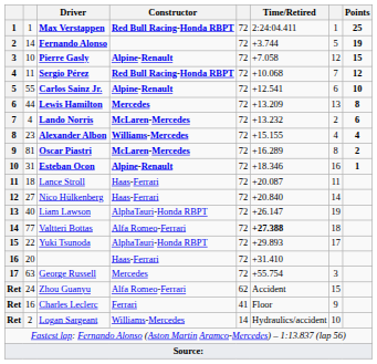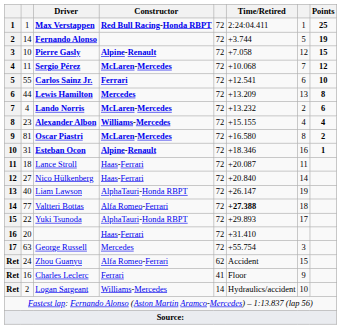 <table class="wikitable sortable" style="font-size: 85%;">
 <tr>
 <th scope="col"></th>
 <th scope="col"></th>
 <th scope="col">Driver</th>
 <th scope="col">Constructor</th>
 <th scope="col"></th>
 <th class="unsortable" scope="col">Time/Retired</th>
 <th scope="col"></th>
 <th scope="col">Points</th>
 </tr>
 <tr>
 <th>1</th>
 <td align="center">1</td>
 <td data-sort-value="ver"><strong> <a href='#'>Max Verstappen</a></strong></td>
 <td><strong><a href='#'>Red Bull Racing</a>-<a href='#'>Honda RBPT</a></strong></td>
 <td>72</td>
 <td>2:24:04.411</td>
 <td align="center">1</td>
 <td align="center"><strong>25</strong></td>
 </tr>
 <tr>
 <th>2</th>
 <td align="center">14</td>
 <td data-sort-value="alo"><strong> <a href='#'>Fernando Alonso</a></strong></td>
 <td><strong></strong></td>
 <td>72</td>
 <td>+3.744</td>
 <td align="center">5</td>
 <td align="center"><strong>19</strong></td>
 </tr>
 <tr>
 <th>3</th>
 <td align="center">10</td>
 <td data-sort-value="gas"> <strong><a href='#'>Pierre Gasly</a></strong></td>
 <td><strong><a href='#'>Alpine</a>-<a href='#'>Renault</a></strong></td>
 <td>72</td>
 <td>+7.058</td>
 <td align="center">12</td>
 <td align="center"><strong>15</strong></td>
 </tr>
 <tr>
 <th>4</th>
 <td align="center">11</td>
 <td data-sort-value="per"><strong> <a href='#'>Sergio Pérez</a></strong></td>
-<td><strong><a href='#'>Red Bull Racing</a>-<a href='#'>Honda RBPT</a></strong></td>
+<td><strong><a href='#'>McLaren</a>-<a href='#'>Mercedes</a></strong></td>
 <td>72</td>
 <td>+10.068</td>
 <td align="center">7</td>
 <td align="center"><strong>12</strong></td>
 </tr>
 <tr>
 <th>5</th>
 <td align="center">55</td>
 <td data-sort-value="sai"><strong> <a href='#'>Carlos Sainz Jr.</a></strong></td>
-<td><strong><a href='#'>Alpine</a>-<a href='#'>Renault</a></strong></td>
+<td><strong><a href='#'>Ferrari</a></strong></td>
 <td>72</td>
 <td>+12.541</td>
 <td align="center">6</td>
 <td align="center"><strong>10</strong></td>
 </tr>
 <tr>
 <th>6</th>
 <td align="center">44</td>
 <td data-sort-value="ham"><strong> <a href='#'>Lewis Hamilton</a></strong></td>
 <td><strong><a href='#'>Mercedes</a></strong></td>
 <td>72</td>
 <td>+13.209</td>
 <td align="center">13</td>
 <td align="center"><strong>8</strong></td>
 </tr>
 <tr>
 <th>7</th>
 <td align="center">4</td>
 <td data-sort-value="nor"><strong> <a href='#'>Lando Norris</a></strong></td>
 <td><strong><a href='#'>McLaren</a>-<a href='#'>Mercedes</a></strong></td>
 <td>72</td>
 <td>+13.232</td>
 <td align="center">2</td>
 <td align="center"><strong>6</strong></td>
 </tr>
 <tr>
 <th>8</th>
 <td align="center">23</td>
 <td data-sort-value="alb"> <strong><a href='#'>Alexander Albon</a></strong></td>
 <td><strong><a href='#'>Williams</a>-<a href='#'>Mercedes</a></strong></td>
 <td>72</td>
 <td>+15.155</td>
 <td align="center">4</td>
 <td align="center"><strong>4</strong></td>
 </tr>
 <tr>
 <th>9</th>
 <td align="center">81</td>
 <td data-sort-value="pia"> <strong><a href='#'>Oscar Piastri</a></strong></td>
 <td><strong><a href='#'>McLaren</a>-<a href='#'>Mercedes</a></strong></td>
 <td>72</td>
-<td>+16.289</td>
+<td>+16.580</td>
 <td align="center">8</td>
 <td align="center"><strong>2</strong></td>
 </tr>
 <tr>
 <th>10</th>
 <td align="center">31</td>
 <td data-sort-value="oco"> <strong><a href='#'>Esteban Ocon</a></strong></td>
 <td><strong><a href='#'>Alpine</a>-<a href='#'>Renault</a></strong></td>
 <td>72</td>
 <td>+18.346</td>
 <td align="center">16</td>
 <td align="center"><strong>1</strong></td>
 </tr>
 <tr>
 <th>11</th>
 <td align="center">18</td>
 <td data-sort-value="str"> <a href='#'>Lance Stroll</a></td>
 <td><a href='#'>Haas</a>-<a href='#'>Ferrari</a></td>
 <td>72</td>
 <td>+20.087</td>
 <td align="center">11</td>
 <td></td>
 </tr>
 <tr>
 <th>12</th>
 <td align="center">27</td>
 <td data-sort-value="hul"> <a href='#'>Nico Hülkenberg</a></td>
 <td><a href='#'>Haas</a>-<a href='#'>Ferrari</a></td>
 <td>72</td>
 <td>+20.840</td>
 <td align="center">14</td>
 <td></td>
 </tr>
 <tr>
 <th>13</th>
 <td align="center">40</td>
 <td data-sort-value="law"> <a href='#'>Liam Lawson</a></td>
 <td><a href='#'>AlphaTauri</a>-<a href='#'>Honda RBPT</a></td>
 <td>72</td>
 <td>+26.147</td>
 <td align="center">19</td>
 <td></td>
 </tr>
 <tr>
 <th>14</th>
 <td align="center">77</td>
 <td data-sort-value="bot"> <a href='#'>Valtteri Bottas</a></td>
 <td><a href='#'>Alfa Romeo</a>-<a href='#'>Ferrari</a></td>
 <td>72</td>
 <td><strong>+27.388</strong></td>
 <td align="center">18</td>
 <td></td>
 </tr>
 <tr>
 <th>15</th>
 <td align="center">22</td>
 <td data-sort-value="tsu"> <a href='#'>Yuki Tsunoda</a></td>
 <td><a href='#'>AlphaTauri</a>-<a href='#'>Honda RBPT</a></td>
 <td>72</td>
 <td>+29.893</td>
 <td align="center">17</td>
 <td></td>
 </tr>
 <tr>
 <th>16</th>
 <td align="center">20</td>
 <td data-sort-value="mag"></td>
 <td><a href='#'>Haas</a>-<a href='#'>Ferrari</a></td>
 <td>72</td>
 <td>+31.410</td>
 <td align="center"></td>
 <td></td>
 </tr>
 <tr>
 <th>17</th>
 <td align="center">63</td>
 <td data-sort-value="rus"> <a href='#'>George Russell</a></td>
 <td><a href='#'>Mercedes</a></td>
 <td>72</td>
 <td>+55.754</td>
 <td align="center">3</td>
 <td></td>
 </tr>
 <tr>
 <th>Ret</th>
 <td align="center">24</td>
 <td data-sort-value="zho"> <a href='#'>Zhou Guanyu</a></td>
 <td><a href='#'>Alfa Romeo</a>-<a href='#'>Ferrari</a></td>
 <td>62</td>
 <td>Accident</td>
 <td align="center">15</td>
 <td></td>
 </tr>
 <tr>
 <th>Ret</th>
 <td align="center">16</td>
 <td data-sort-value="lec"> <a href='#'>Charles Leclerc</a></td>
 <td><a href='#'>Ferrari</a></td>
 <td>41</td>
 <td>Floor</td>
 <td align="center">9</td>
 <td></td>
 </tr>
 <tr>
 <th>Ret</th>
 <td align="center">2</td>
 <td data-sort-value="sar"> <a href='#'>Logan Sargeant</a></td>
 <td><a href='#'>Williams</a>-<a href='#'>Mercedes</a></td>
 <td>14</td>
 <td>Hydraulics/accident</td>
 <td align="center">10</td>
 <td></td>
 </tr>
 <tr class="sortbottom">
 <td colspan="8" align="center"><em><a href='#'>Fastest lap</a>:</em>  <em><a href='#'>Fernando Alonso</a> (<a href='#'>Aston Martin</a> <a href='#'>Aramco</a>-<a href='#'>Mercedes</a>) – 1:13.837 (lap 56)</em></td>
 </tr>
 <tr class="sortbottom">
 <td colspan="8" style="background-color:#eaecf0;text-align:center"><strong>Source:</strong></td>
 </tr>
 </table>
